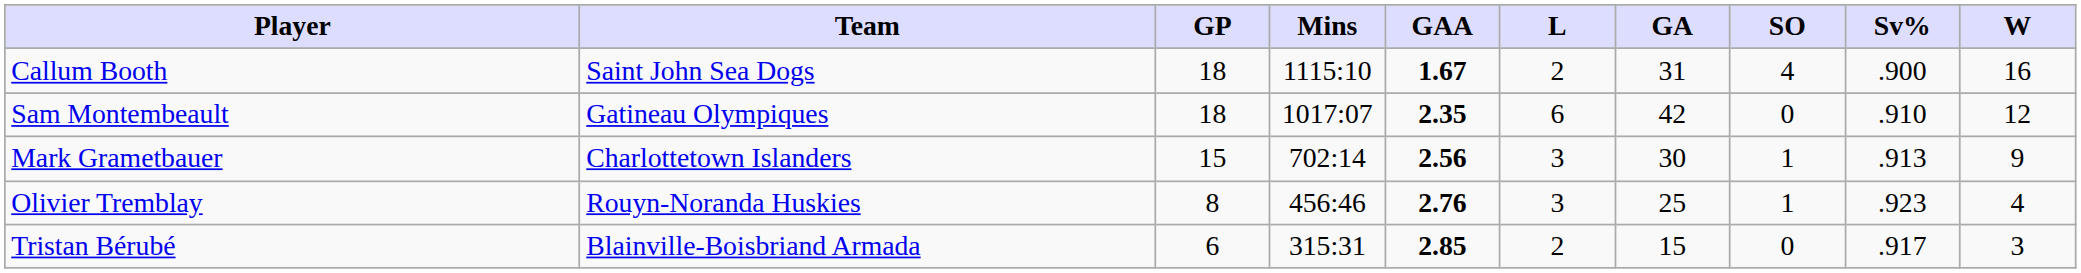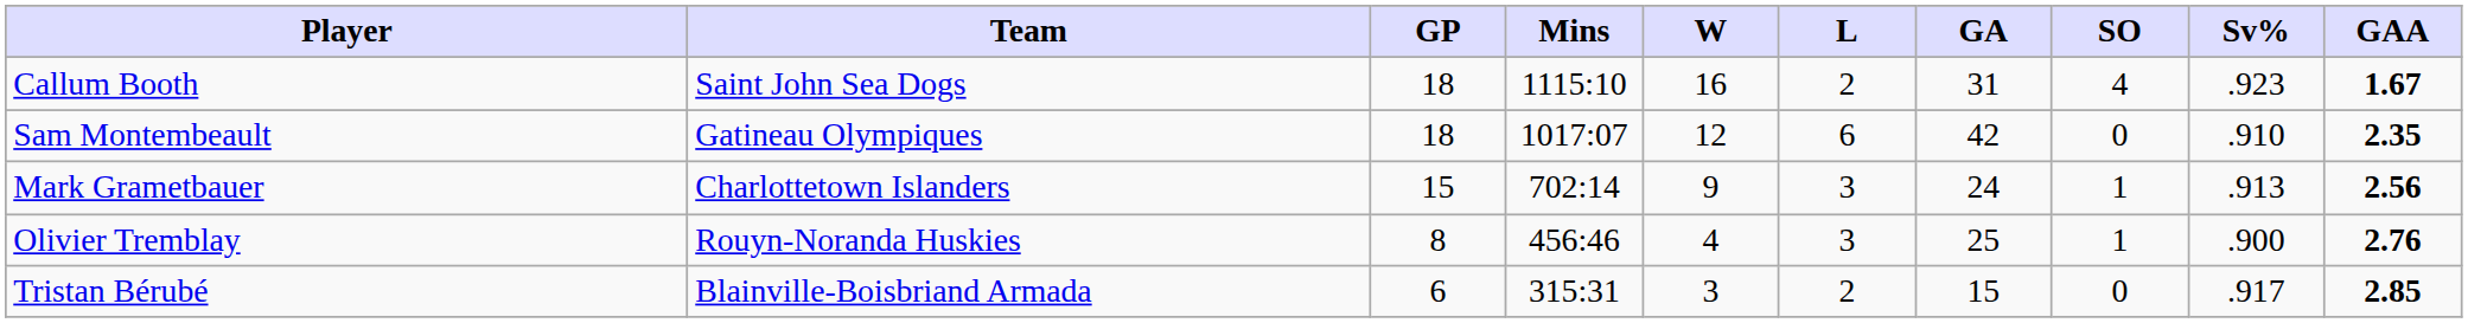 <table class="wikitable" style="text-align:center">
 <tr>
 <th style="background:#ddf; width:25%;">Player</th>
 <th style="background:#ddf; width:25%;">Team</th>
 <th style="background:#ddf; width:5%;">GP</th>
 <th style="background:#ddf; width:5%;">Mins</th>
-<th style="background:#ddf; width:5%;">GAA</th>
+<th style="background:#ddf; width:5%;">W</th>
 <th style="background:#ddf; width:5%;">L</th>
 <th style="background:#ddf; width:5%;">GA</th>
 <th style="background:#ddf; width:5%;">SO</th>
 <th style="background:#ddf; width:5%;">Sv%</th>
-<th style="background:#ddf; width:5%;">W</th>
+<th style="background:#ddf; width:5%;">GAA</th>
 </tr>
 <tr>
 <td align=left><a href='#'>Callum Booth</a></td>
 <td align=left><a href='#'>Saint John Sea Dogs</a></td>
 <td>18</td>
 <td>1115:10</td>
-<td><strong>1.67</strong></td>
+<td>16</td>
 <td>2</td>
 <td>31</td>
 <td>4</td>
-<td>.900</td>
-<td>16</td>
+<td>.923</td>
+<td><strong>1.67</strong></td>
 </tr>
 <tr>
 <td align=left><a href='#'>Sam Montembeault</a></td>
 <td align=left><a href='#'>Gatineau Olympiques</a></td>
 <td>18</td>
 <td>1017:07</td>
-<td><strong>2.35</strong></td>
+<td>12</td>
 <td>6</td>
 <td>42</td>
 <td>0</td>
 <td>.910</td>
-<td>12</td>
+<td><strong>2.35</strong></td>
 </tr>
 <tr>
 <td align=left><a href='#'>Mark Grametbauer</a></td>
 <td align=left><a href='#'>Charlottetown Islanders</a></td>
 <td>15</td>
 <td>702:14</td>
-<td><strong>2.56</strong></td>
+<td>9</td>
 <td>3</td>
-<td>30</td>
+<td>24</td>
 <td>1</td>
 <td>.913</td>
-<td>9</td>
+<td><strong>2.56</strong></td>
 </tr>
 <tr>
 <td align=left><a href='#'>Olivier Tremblay</a></td>
 <td align=left><a href='#'>Rouyn-Noranda Huskies</a></td>
 <td>8</td>
 <td>456:46</td>
-<td><strong>2.76</strong></td>
+<td>4</td>
 <td>3</td>
 <td>25</td>
 <td>1</td>
-<td>.923</td>
-<td>4</td>
+<td>.900</td>
+<td><strong>2.76</strong></td>
 </tr>
 <tr>
 <td align=left><a href='#'>Tristan Bérubé</a></td>
 <td align=left><a href='#'>Blainville-Boisbriand Armada</a></td>
 <td>6</td>
 <td>315:31</td>
-<td><strong>2.85</strong></td>
+<td>3</td>
 <td>2</td>
 <td>15</td>
 <td>0</td>
 <td>.917</td>
-<td>3</td>
+<td><strong>2.85</strong></td>
 </tr>
 </table>
